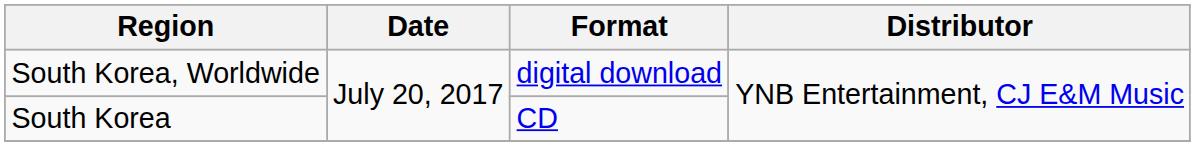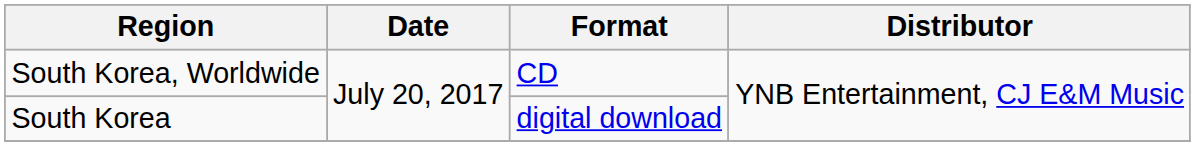 <table class="wikitable plainrowheaders">
 <tr>
 <th>Region</th>
 <th>Date</th>
 <th>Format</th>
 <th>Distributor</th>
 </tr>
 <tr>
 <td>South Korea, Worldwide</td>
 <td rowspan="2">July 20, 2017</td>
-<td><a href='#'>digital download</a></td>
+<td><a href='#'>CD</a></td>
 <td rowspan=2>YNB Entertainment, <a href='#'>CJ E&M Music</a></td>
 </tr>
 <tr>
 <td>South Korea</td>
-<td><a href='#'>CD</a></td>
+<td><a href='#'>digital download</a></td>
 </tr>
 <tr>
 </tr>
 </table>
